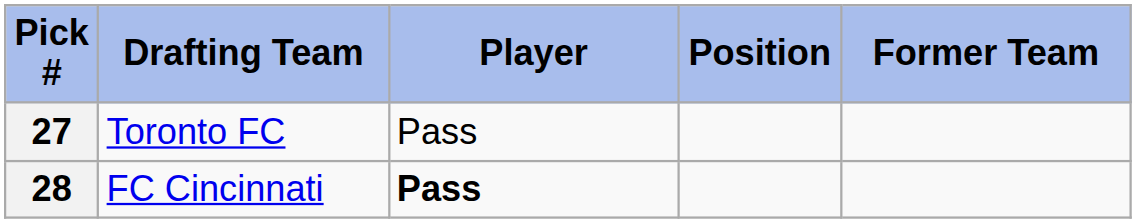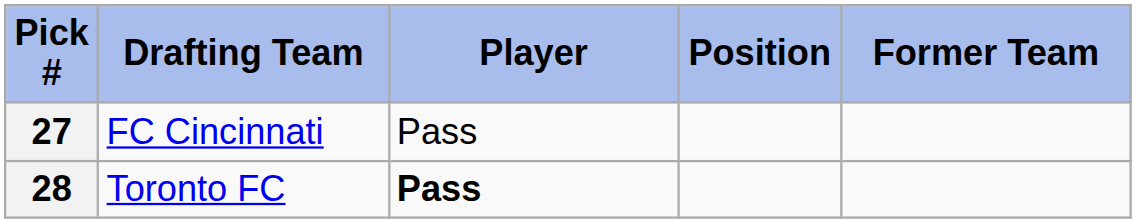 <table class="wikitable sortable" style="width: 80%">
 <tr>
 <th style="background:#A8BDEC;" width=6%>Pick #</th>
 <th width=25% style="background:#A8BDEC;">Drafting Team</th>
 <th width=25% style="background:#A8BDEC;">Player</th>
 <th width=8% style="background:#A8BDEC;">Position</th>
 <th width=25% style="background:#A8BDEC;">Former Team</th>
 </tr>
 <tr>
 <th>27</th>
-<td><a href='#'>Toronto FC</a></td>
+<td><a href='#'>FC Cincinnati</a></td>
 <td>Pass</td>
 <td></td>
 <td></td>
 </tr>
 <tr>
 <th>28</th>
-<td><a href='#'>FC Cincinnati</a></td>
+<td><a href='#'>Toronto FC</a></td>
 <td><strong>Pass</strong></td>
 <td></td>
 <td></td>
 </tr>
 </table>
